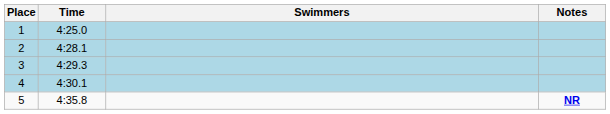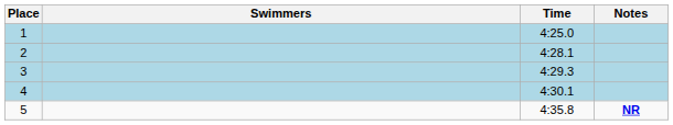 <table class=wikitable style="text-align:center">
 <tr>
 <th>Place</th>
+<th width=620>Swimmers</th>
 <th width=90>Time</th>
-<th width=620>Swimmers</th>
 <th width=90>Notes</th>
 </tr>
 <tr bgcolor=lightblue>
 <td>1</td>
+<td align=left></td>
 <td>4:25.0</td>
-<td align=left></td>
 <td></td>
 </tr>
 <tr bgcolor=lightblue>
 <td>2</td>
+<td align=left></td>
 <td>4:28.1</td>
-<td align=left></td>
 <td></td>
 </tr>
 <tr bgcolor=lightblue>
 <td>3</td>
+<td align=left></td>
 <td>4:29.3</td>
-<td align=left></td>
 <td></td>
 </tr>
 <tr bgcolor=lightblue>
 <td>4</td>
+<td align=left></td>
 <td>4:30.1</td>
-<td align=left></td>
 <td></td>
 </tr>
 <tr>
 <td>5</td>
+<td align=left></td>
 <td>4:35.8</td>
-<td align=left></td>
 <td><strong><a href='#'>NR</a></strong></td>
 </tr>
 </table>
